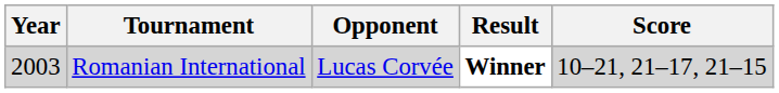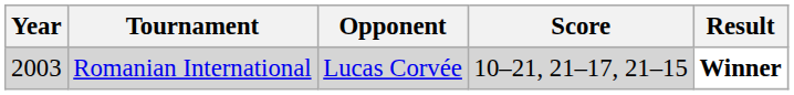 <table class="sortable wikitable" style="font-size: 90%;">
 <tr>
 <th>Year</th>
 <th>Tournament</th>
 <th>Opponent</th>
+<th>Score</th>
 <th>Result</th>
-<th>Score</th>
 </tr>
 <tr style="background:#D5D5D5">
 <td align="center">2003</td>
 <td align="left"><a href='#'>Romanian International</a></td>
 <td align="left"> <a href='#'>Lucas Corvée</a></td>
+<td align="left">10–21, 21–17, 21–15</td>
 <td style="text-align:left; background:white"> <strong>Winner</strong></td>
-<td align="left">10–21, 21–17, 21–15</td>
 </tr>
 </table>
